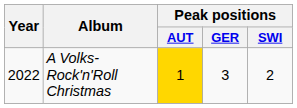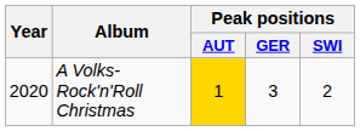 <table class="wikitable">
 <tr>
 <th align="center" rowspan="2" width="10">Year</th>
 <th align="center" rowspan="2" width="120">Album</th>
 <th align="center" colspan="3" width="30">Peak positions</th>
 </tr>
 <tr>
 <th scope="col" style="width:3em;font-size:90%;"><a href='#'>AUT</a><br></th>
 <th scope="col" style="width:3em;font-size:90%;"><a href='#'>GER</a><br></th>
 <th scope="col" style="width:3em;font-size:90%;"><a href='#'>SWI</a><br></th>
 </tr>
 <tr>
-<td align="center">2022</td>
+<td align="center">2020</td>
 <td><em>A Volks-Rock'n'Roll Christmas</em></td>
 <td align="center" style="background: gold;">1</td>
 <td align="center">3</td>
 <td align="center">2</td>
 </tr>
 </table>
